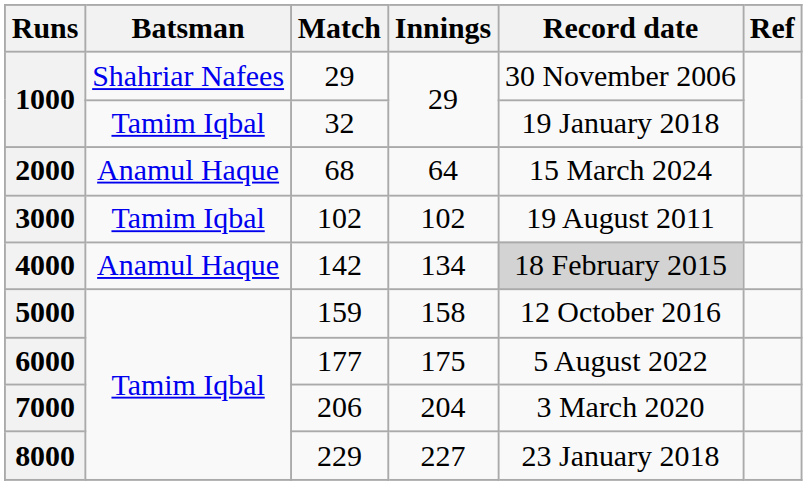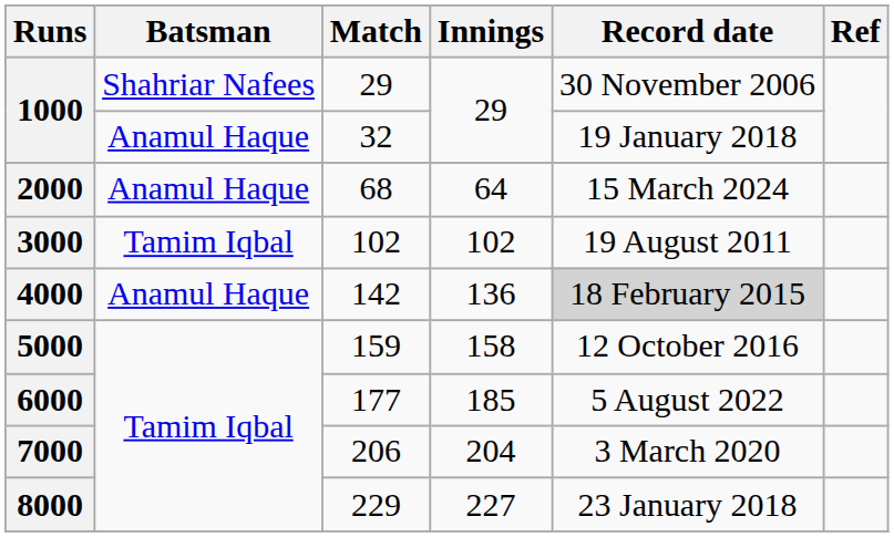 <table class="wikitable plainrowheaders sortable" style="text-align:center;">
 <tr>
 <th scope="col" style="text-align:center;">Runs</th>
 <th scope="col" style="text-align:center;">Batsman</th>
 <th scope="col" style="text-align:center;">Match</th>
 <th scope="col" style="text-align:center;">Innings</th>
 <th scope="col" style="text-align:center;">Record date</th>
 <th scope="col">Ref</th>
 </tr>
 <tr>
 <th scope=row style=text-align:center; rowspan="2">1000</th>
 <td><a href='#'>Shahriar Nafees</a></td>
 <td>29</td>
 <td rowspan=2>29</td>
 <td>30 November 2006</td>
 <td rowspan=2></td>
 </tr>
 <tr>
-<td><a href='#'>Tamim Iqbal</a></td>
+<td><a href='#'>Anamul Haque</a></td>
 <td>32</td>
 <td>19 January 2018</td>
 </tr>
 <tr>
 <th scope="row" style="text-align:center;">2000</th>
 <td><a href='#'>Anamul Haque</a></td>
 <td>68</td>
 <td>64</td>
 <td>15 March 2024 </td>
 <td></td>
 </tr>
 <tr>
 <th scope=row style=text-align:center;>3000</th>
 <td><a href='#'>Tamim Iqbal</a></td>
 <td>102</td>
 <td>102</td>
 <td>19 August 2011</td>
 <td></td>
 </tr>
 <tr>
 <th scope=row style=text-align:center;>4000</th>
 <td><a href='#'>Anamul Haque</a></td>
 <td>142</td>
-<td>134</td>
+<td>136</td>
 <td style="background: lightgrey;">18 February 2015 </td>
 <td></td>
 </tr>
 <tr>
 <th scope=row style=text-align:center;>5000</th>
 <td rowspan=4><a href='#'>Tamim Iqbal</a></td>
 <td>159</td>
 <td>158</td>
 <td>12 October 2016</td>
 <td></td>
 </tr>
 <tr>
 <th scope=row style=text-align:center;>6000</th>
 <td>177</td>
-<td>175</td>
+<td>185</td>
 <td>5 August 2022</td>
 <td></td>
 </tr>
 <tr>
 <th scope=row style=text-align:center;>7000</th>
 <td>206</td>
 <td>204</td>
 <td>3 March 2020</td>
 <td></td>
 </tr>
 <tr>
 <th scope=row style=text-align:center;>8000</th>
 <td>229</td>
 <td>227</td>
 <td>23 January 2018</td>
 <td></td>
 </tr>
 </table>
